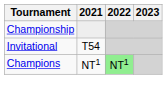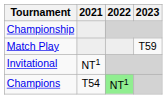 <table class="wikitable" style="text-align:center;">
 <tr>
 <th>Tournament</th>
 <th>2021</th>
 <th>2022</th>
 <th>2023</th>
 </tr>
 <tr>
 <td align="left"><a href='#'>Championship</a></td>
 <td style="background:#eeeeee;"></td>
 <td colspan=2 style="background:#D3D3D3;"></td>
 </tr>
 <tr>
+<td align="left"><a href='#'>Match Play</a></td>
+<td style="background:#eeeeee;"></td>
+<td style="background:#eeeeee;"></td>
+<td>T59</td>
+</tr>
+<tr>
 <td align="left"><a href='#'>Invitational</a></td>
-<td>T54</td>
+<td>NT<sup>1</sup></td>
 <td colspan=2 style="background:#D3D3D3;"></td>
 </tr>
 <tr>
 <td align="left"><a href='#'>Champions</a></td>
-<td>NT<sup>1</sup></td>
+<td>T54</td>
 <td style="background: lightgreen;">NT<sup>1</sup></td>
 <td colspan=1 style="background:#D3D3D3;"></td>
 </tr>
 </table>
